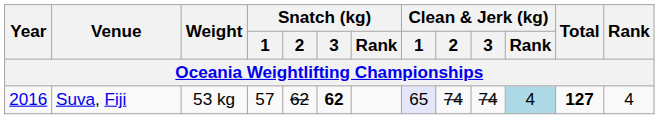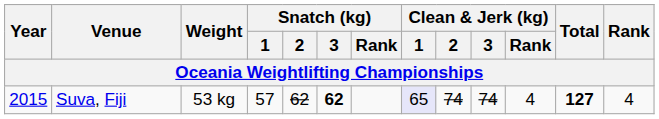 <table class = "wikitable" style="text-align:center;">
 <tr>
 <th rowspan=2 width=40>Year</th>
 <th rowspan=2 width=250>Venue</th>
 <th rowspan=2 width=60>Weight</th>
 <th colspan=4>Snatch (kg)</th>
 <th colspan=4>Clean & Jerk (kg)</th>
 <th rowspan=2 width=40>Total</th>
 <th rowspan=2 width=40>Rank</th>
 </tr>
 <tr>
 <th width=40>1</th>
 <th width=40>2</th>
 <th width=40>3</th>
 <th width=40>Rank</th>
 <th width=40>1</th>
 <th width=40>2</th>
 <th width=40>3</th>
 <th width=40>Rank</th>
 </tr>
 <tr>
 <th colspan=13><a href='#'>Oceania Weightlifting Championships</a></th>
 </tr>
 <tr>
-<td><a href='#'>2016</a></td>
+<td><a href='#'>2015</a></td>
 <td align=left> <a href='#'>Suva</a>, <a href='#'>Fiji</a></td>
 <td>53 kg</td>
 <td>57</td>
 <td><s> 62</s></td>
 <td><strong>62</strong></td>
 <td></td>
 <td style="background: lavender;">65</td>
 <td><s> 74</s></td>
 <td><s> 74</s></td>
-<td style="background: lightblue;">4</td>
+<td>4</td>
 <td><strong>127</strong></td>
 <td>4</td>
 </tr>
 </table>
